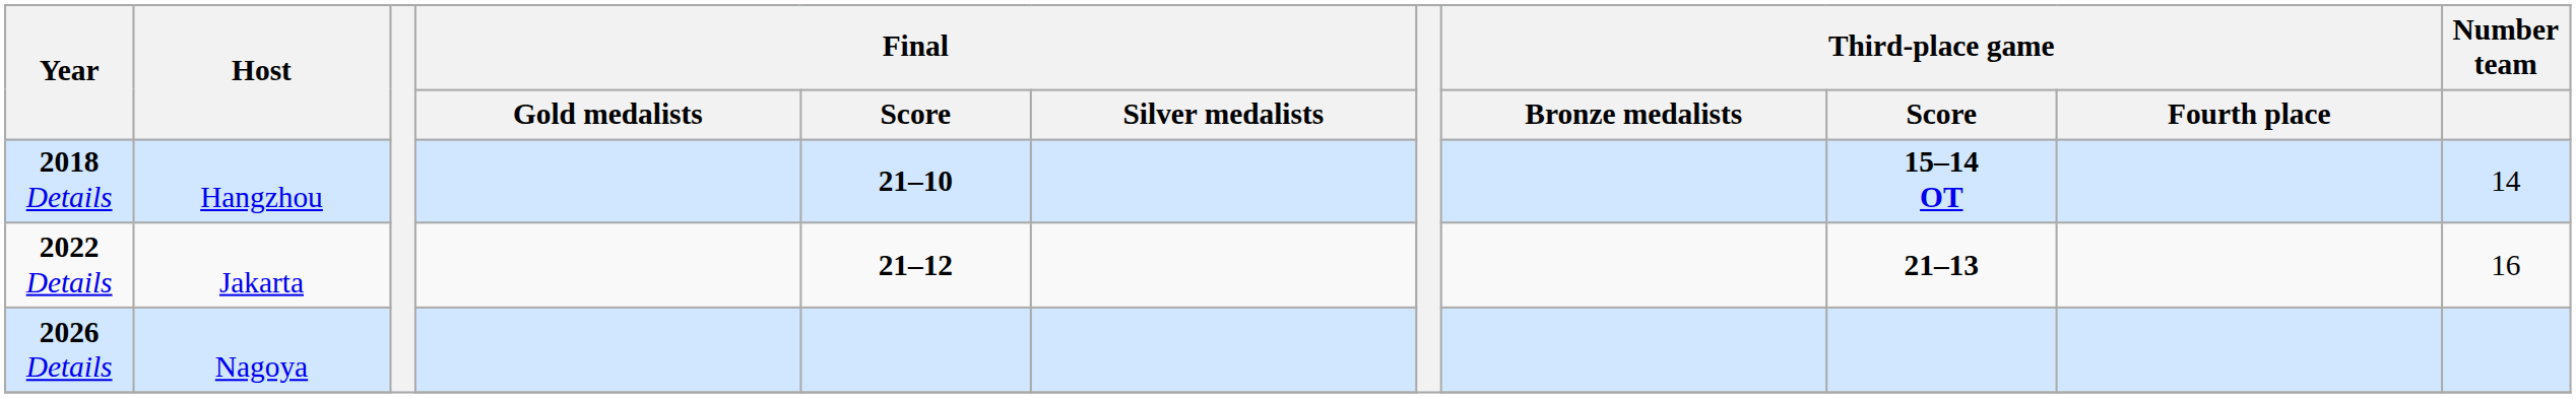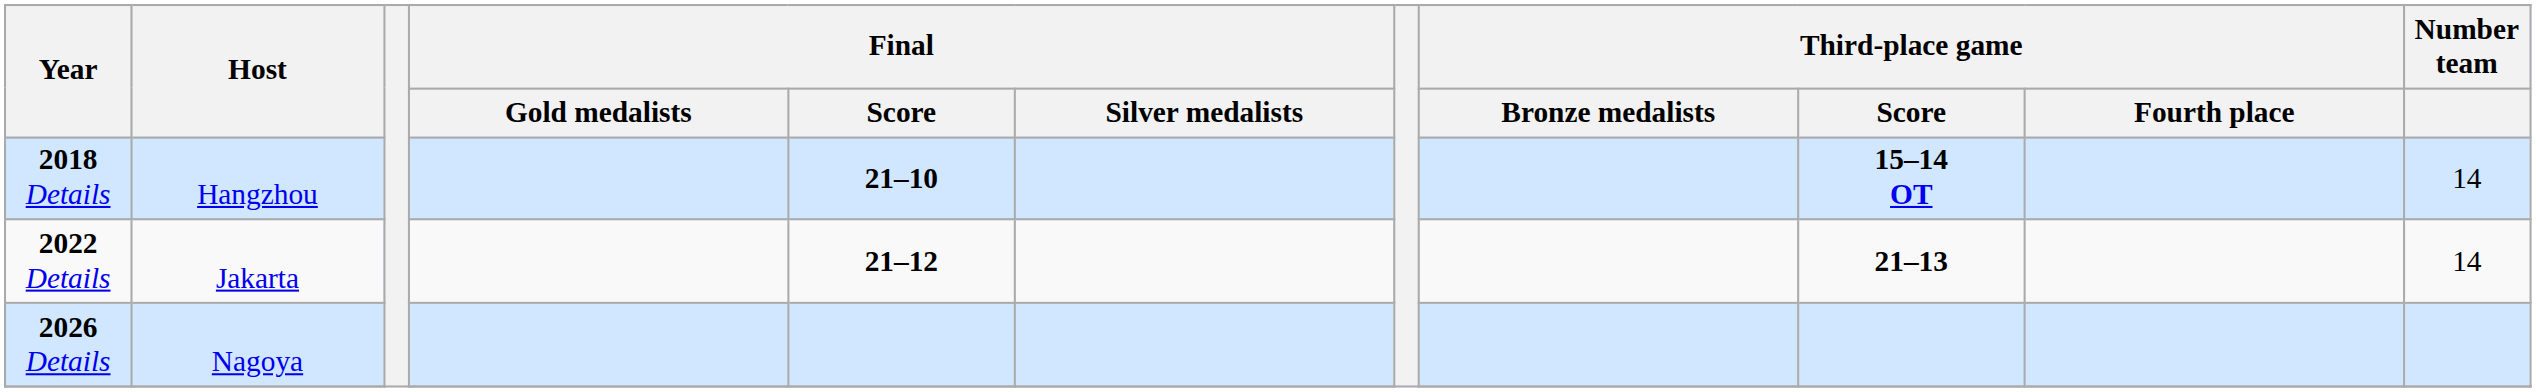 <table class="wikitable" style="font-size:90%; width: 98%; text-align: center;">
 <tr bgcolor=#C1D8FF>
 <th rowspan=2 width=5%>Year</th>
 <th rowspan=2 width=10%>Host</th>
 <th width=1% rowspan=7 bgcolor=ffffff></th>
 <th colspan=3>Final</th>
 <th width=1% rowspan=7 bgcolor=ffffff></th>
 <th colspan=3>Third-place game</th>
 <th>Number team</th>
 </tr>
 <tr bgcolor=#EFEFEF>
 <th width=15%>Gold medalists</th>
 <th width=9%>Score</th>
 <th width=15%>Silver medalists</th>
 <th width=15%>Bronze medalists</th>
 <th width=9%>Score</th>
 <th width=15%>Fourth place</th>
 <th></th>
 </tr>
 <tr bgcolor=#D0E7FF>
 <td><strong>2018</strong> <br> <em><a href='#'>Details</a></em></td>
 <td> <br> <a href='#'>Hangzhou</a></td>
 <td><strong></strong></td>
 <td><strong>21–10</strong></td>
 <td></td>
 <td></td>
 <td><strong>15–14 <br> <a href='#'>OT</a></strong></td>
 <td></td>
 <td>14</td>
 </tr>
 <tr>
 <td><strong>2022</strong> <br> <em><a href='#'>Details</a></em></td>
 <td> <br> <a href='#'>Jakarta</a></td>
 <td><strong></strong></td>
 <td><strong>21–12</strong></td>
 <td></td>
 <td></td>
 <td><strong>21–13</strong></td>
 <td></td>
-<td>16</td>
+<td>14</td>
 </tr>
 <tr bgcolor=#D0E7FF>
 <td><strong>2026</strong> <br> <em><a href='#'>Details</a></em></td>
 <td> <br> <a href='#'>Nagoya</a></td>
 <td></td>
 <td></td>
 <td></td>
 <td></td>
 <td></td>
 <td></td>
 <td></td>
 </tr>
 <tr>
 </tr>
 </table>
